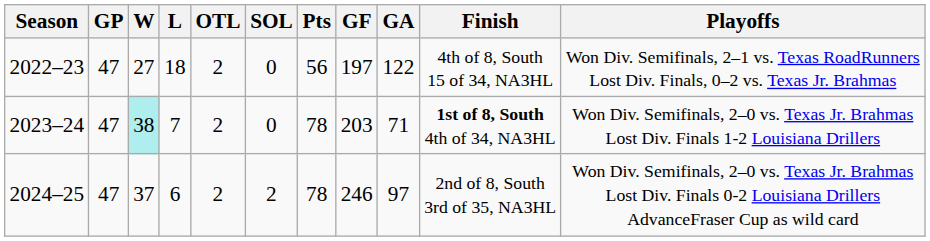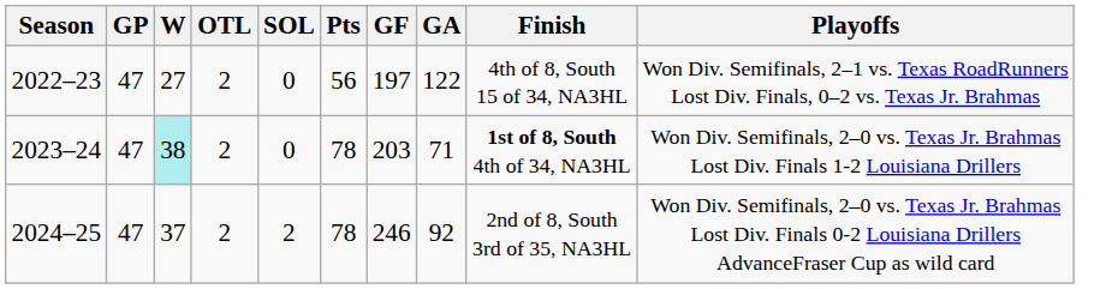 <table class="wikitable" style="text-align:center">
 <tr align="center">
 <th>Season</th>
 <th>GP</th>
 <th>W</th>
-<th>L</th>
 <th>OTL</th>
 <th>SOL</th>
 <th>Pts</th>
 <th>GF</th>
 <th>GA</th>
 <th>Finish</th>
 <th>Playoffs</th>
 </tr>
 <tr>
 <td>2022–23</td>
 <td>47</td>
 <td>27</td>
-<td>18</td>
 <td>2</td>
 <td>0</td>
 <td>56</td>
 <td>197</td>
 <td>122</td>
 <td><small>4th of 8, South<br>15 of 34, NA3HL</small></td>
 <td><small>Won Div. Semifinals, 2–1 vs. <a href='#'>Texas RoadRunners</a><br>Lost Div. Finals, 0–2 vs. <a href='#'>Texas Jr. Brahmas</a></small></td>
 </tr>
 <tr>
 <td>2023–24</td>
 <td>47</td>
 <td style="background: paleturquoise;">38</td>
-<td>7</td>
 <td>2</td>
 <td>0</td>
 <td>78</td>
 <td>203</td>
 <td>71</td>
 <td><small><strong>1st of 8, South</strong><br>4th of 34, NA3HL</small></td>
 <td><small>Won Div. Semifinals, 2–0 vs. <a href='#'>Texas Jr. Brahmas</a><br>Lost Div. Finals 1-2 <a href='#'>Louisiana Drillers</a></small></td>
 </tr>
 <tr>
 <td>2024–25</td>
 <td>47</td>
 <td>37</td>
-<td>6</td>
 <td>2</td>
 <td>2</td>
 <td>78</td>
 <td>246</td>
-<td>97</td>
+<td>92</td>
 <td><small>2nd of 8, South<br>3rd of 35, NA3HL</small></td>
 <td><small>Won Div. Semifinals, 2–0 vs. <a href='#'>Texas Jr. Brahmas</a><br>Lost Div. Finals 0-2 <a href='#'>Louisiana Drillers</a><br>AdvanceFraser Cup as wild card</small></td>
 </tr>
 </table>
